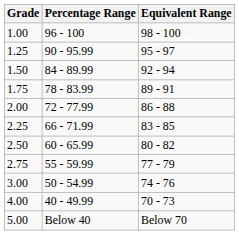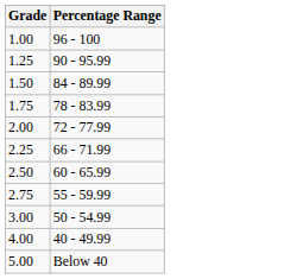 <table class="wikitable">
 <tr>
 <th>Grade</th>
 <th>Percentage Range</th>
-<th>Equivalent Range</th>
 </tr>
 <tr>
 <td>1.00</td>
 <td>96 - 100</td>
-<td>98 - 100</td>
 </tr>
 <tr>
 <td>1.25</td>
 <td>90 - 95.99</td>
-<td>95 - 97</td>
 </tr>
 <tr>
 <td>1.50</td>
 <td>84 - 89.99</td>
-<td>92 - 94</td>
 </tr>
 <tr>
 <td>1.75</td>
 <td>78 - 83.99</td>
-<td>89 - 91</td>
 </tr>
 <tr>
 <td>2.00</td>
 <td>72 - 77.99</td>
-<td>86 - 88</td>
 </tr>
 <tr>
 <td>2.25</td>
 <td>66 - 71.99</td>
-<td>83 - 85</td>
 </tr>
 <tr>
 <td>2.50</td>
 <td>60 - 65.99</td>
-<td>80 - 82</td>
 </tr>
 <tr>
 <td>2.75</td>
 <td>55 - 59.99</td>
-<td>77 - 79</td>
 </tr>
 <tr>
 <td>3.00</td>
 <td>50 - 54.99</td>
-<td>74 - 76</td>
 </tr>
 <tr>
 <td>4.00</td>
 <td>40 - 49.99</td>
-<td>70 - 73</td>
 </tr>
 <tr>
 <td>5.00</td>
 <td>Below 40</td>
-<td>Below 70</td>
 </tr>
 </table>
